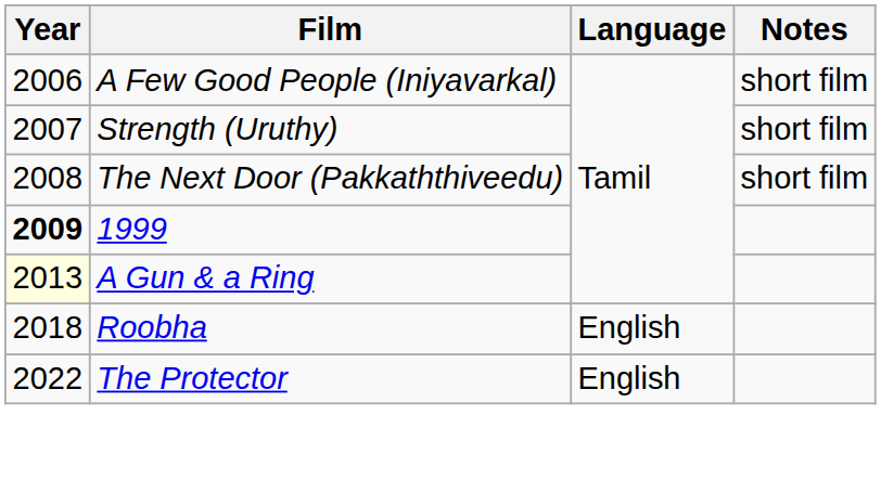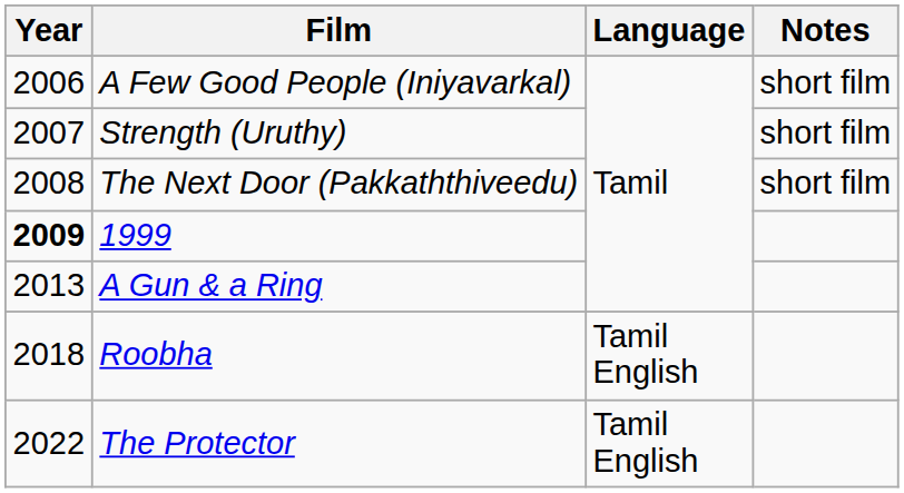 <table class="wikitable sortable">
 <tr>
 <th>Year</th>
 <th>Film</th>
 <th>Language</th>
 <th>Notes</th>
 </tr>
 <tr>
 <td>2006</td>
 <td><em>A Few Good People (Iniyavarkal)</em></td>
 <td rowspan="5">Tamil</td>
 <td>short film</td>
 </tr>
 <tr>
 <td>2007</td>
 <td><em>Strength (Uruthy)</em></td>
 <td>short film</td>
 </tr>
 <tr>
 <td>2008</td>
 <td><em>The Next Door (Pakkaththiveedu)</em></td>
 <td>short film</td>
 </tr>
 <tr>
 <td><strong>2009</strong></td>
 <td><a href='#'><em>1999</em></a></td>
 <td></td>
 </tr>
 <tr>
-<td style="background: lightyellow;">2013</td>
+<td>2013</td>
 <td><em><a href='#'>A Gun & a Ring</a></em></td>
 <td></td>
 </tr>
 <tr>
 <td>2018</td>
 <td><em><a href='#'>Roobha</a></em></td>
-<td>English</td>
+<td>Tamil<br>English</td>
 <td></td>
 </tr>
 <tr>
 <td>2022</td>
 <td><a href='#'><em>The Protector</em></a></td>
-<td>English</td>
+<td>Tamil<br>English</td>
 <td></td>
 </tr>
 </table>
